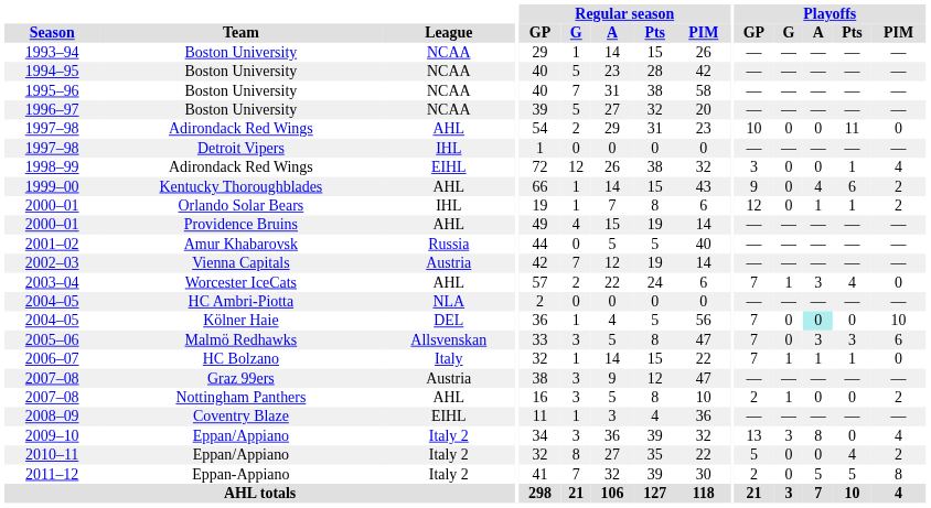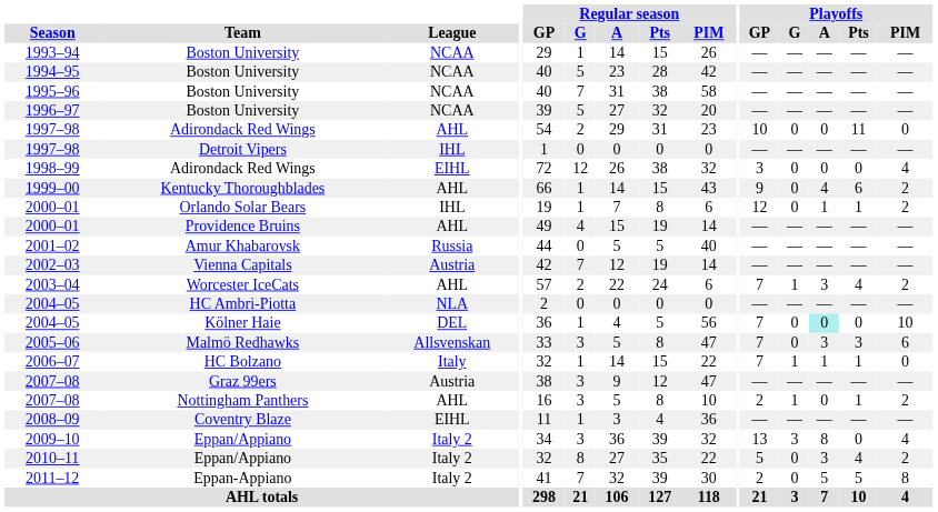 <table border="0" cellpadding="1" cellspacing="0" style="text-align:center; width:60em">
 <tr bgcolor="#e0e0e0">
 <th colspan="3" bgcolor="#ffffff"></th>
 <th rowspan="99" bgcolor="#ffffff"></th>
 <th colspan="5"><a href='#'>Regular season</a></th>
 <th rowspan="99" bgcolor="#ffffff"></th>
 <th colspan="5"><a href='#'>Playoffs</a></th>
 </tr>
 <tr bgcolor="#e0e0e0">
 <th><a href='#'>Season</a></th>
 <th>Team</th>
 <th>League</th>
 <th>GP</th>
 <th><a href='#'>G</a></th>
 <th><a href='#'>A</a></th>
 <th><a href='#'>Pts</a></th>
 <th><a href='#'>PIM</a></th>
 <th>GP</th>
 <th>G</th>
 <th>A</th>
 <th>Pts</th>
 <th>PIM</th>
 </tr>
 <tr>
 <td><a href='#'>1993–94</a></td>
 <td><a href='#'>Boston University</a></td>
 <td><a href='#'>NCAA</a></td>
 <td>29</td>
 <td>1</td>
 <td>14</td>
 <td>15</td>
 <td>26</td>
 <td>—</td>
 <td>—</td>
 <td>—</td>
 <td>—</td>
 <td>—</td>
 </tr>
 <tr bgcolor="#f0f0f0">
 <td><a href='#'>1994–95</a></td>
 <td>Boston University</td>
 <td>NCAA</td>
 <td>40</td>
 <td>5</td>
 <td>23</td>
 <td>28</td>
 <td>42</td>
 <td>—</td>
 <td>—</td>
 <td>—</td>
 <td>—</td>
 <td>—</td>
 </tr>
 <tr>
 <td><a href='#'>1995–96</a></td>
 <td>Boston University</td>
 <td>NCAA</td>
 <td>40</td>
 <td>7</td>
 <td>31</td>
 <td>38</td>
 <td>58</td>
 <td>—</td>
 <td>—</td>
 <td>—</td>
 <td>—</td>
 <td>—</td>
 </tr>
 <tr bgcolor="#f0f0f0">
 <td><a href='#'>1996–97</a></td>
 <td>Boston University</td>
 <td>NCAA</td>
 <td>39</td>
 <td>5</td>
 <td>27</td>
 <td>32</td>
 <td>20</td>
 <td>—</td>
 <td>—</td>
 <td>—</td>
 <td>—</td>
 <td>—</td>
 </tr>
 <tr>
 <td><a href='#'>1997–98</a></td>
 <td><a href='#'>Adirondack Red Wings</a></td>
 <td><a href='#'>AHL</a></td>
 <td>54</td>
 <td>2</td>
 <td>29</td>
 <td>31</td>
 <td>23</td>
 <td>10</td>
 <td>0</td>
 <td>0</td>
 <td>11</td>
 <td>0</td>
 </tr>
 <tr bgcolor="#f0f0f0">
 <td><a href='#'>1997–98</a></td>
 <td><a href='#'>Detroit Vipers</a></td>
 <td><a href='#'>IHL</a></td>
 <td>1</td>
 <td>0</td>
 <td>0</td>
 <td>0</td>
 <td>0</td>
 <td>—</td>
 <td>—</td>
 <td>—</td>
 <td>—</td>
 <td>—</td>
 </tr>
 <tr>
 <td><a href='#'>1998–99</a></td>
 <td>Adirondack Red Wings</td>
 <td><a href='#'>EIHL</a></td>
 <td>72</td>
 <td>12</td>
 <td>26</td>
 <td>38</td>
 <td>32</td>
 <td>3</td>
 <td>0</td>
 <td>0</td>
-<td>1</td>
+<td>0</td>
 <td>4</td>
 </tr>
 <tr bgcolor="#f0f0f0">
 <td><a href='#'>1999–00</a></td>
 <td><a href='#'>Kentucky Thoroughblades</a></td>
 <td>AHL</td>
 <td>66</td>
 <td>1</td>
 <td>14</td>
 <td>15</td>
 <td>43</td>
 <td>9</td>
 <td>0</td>
 <td>4</td>
 <td>6</td>
 <td>2</td>
 </tr>
 <tr>
 <td><a href='#'>2000–01</a></td>
 <td><a href='#'>Orlando Solar Bears</a></td>
 <td>IHL</td>
 <td>19</td>
 <td>1</td>
 <td>7</td>
 <td>8</td>
 <td>6</td>
 <td>12</td>
 <td>0</td>
 <td>1</td>
 <td>1</td>
 <td>2</td>
 </tr>
 <tr bgcolor="#f0f0f0">
 <td><a href='#'>2000–01</a></td>
 <td><a href='#'>Providence Bruins</a></td>
 <td>AHL</td>
 <td>49</td>
 <td>4</td>
 <td>15</td>
 <td>19</td>
 <td>14</td>
 <td>—</td>
 <td>—</td>
 <td>—</td>
 <td>—</td>
 <td>—</td>
 </tr>
 <tr>
 <td><a href='#'>2001–02</a></td>
 <td><a href='#'>Amur Khabarovsk</a></td>
 <td><a href='#'>Russia</a></td>
 <td>44</td>
 <td>0</td>
 <td>5</td>
 <td>5</td>
 <td>40</td>
 <td>—</td>
 <td>—</td>
 <td>—</td>
 <td>—</td>
 <td>—</td>
 </tr>
 <tr bgcolor="#f0f0f0">
 <td><a href='#'>2002–03</a></td>
 <td><a href='#'>Vienna Capitals</a></td>
 <td><a href='#'>Austria</a></td>
 <td>42</td>
 <td>7</td>
 <td>12</td>
 <td>19</td>
 <td>14</td>
 <td>—</td>
 <td>—</td>
 <td>—</td>
 <td>—</td>
 <td>—</td>
 </tr>
 <tr>
 <td><a href='#'>2003–04</a></td>
 <td><a href='#'>Worcester IceCats</a></td>
 <td>AHL</td>
 <td>57</td>
 <td>2</td>
 <td>22</td>
 <td>24</td>
 <td>6</td>
 <td>7</td>
 <td>1</td>
 <td>3</td>
 <td>4</td>
-<td>0</td>
+<td>2</td>
 </tr>
 <tr bgcolor="#f0f0f0">
 <td><a href='#'>2004–05</a></td>
 <td><a href='#'>HC Ambri-Piotta</a></td>
 <td><a href='#'>NLA</a></td>
 <td>2</td>
 <td>0</td>
 <td>0</td>
 <td>0</td>
 <td>0</td>
 <td>—</td>
 <td>—</td>
 <td>—</td>
 <td>—</td>
 <td>—</td>
 </tr>
 <tr>
 <td><a href='#'>2004–05</a></td>
 <td><a href='#'>Kölner Haie</a></td>
 <td><a href='#'>DEL</a></td>
 <td>36</td>
 <td>1</td>
 <td>4</td>
 <td>5</td>
 <td>56</td>
 <td>7</td>
 <td>0</td>
 <td style="background: paleturquoise;">0</td>
 <td>0</td>
 <td>10</td>
 </tr>
 <tr bgcolor="#f0f0f0">
 <td><a href='#'>2005–06</a></td>
 <td><a href='#'>Malmö Redhawks</a></td>
 <td><a href='#'>Allsvenskan</a></td>
 <td>33</td>
 <td>3</td>
 <td>5</td>
 <td>8</td>
 <td>47</td>
 <td>7</td>
 <td>0</td>
 <td>3</td>
 <td>3</td>
 <td>6</td>
 </tr>
 <tr>
 <td><a href='#'>2006–07</a></td>
 <td><a href='#'>HC Bolzano</a></td>
 <td><a href='#'>Italy</a></td>
 <td>32</td>
 <td>1</td>
 <td>14</td>
 <td>15</td>
 <td>22</td>
 <td>7</td>
 <td>1</td>
 <td>1</td>
 <td>1</td>
 <td>0</td>
 </tr>
 <tr bgcolor="#f0f0f0">
 <td><a href='#'>2007–08</a></td>
 <td><a href='#'>Graz 99ers</a></td>
 <td>Austria</td>
 <td>38</td>
 <td>3</td>
 <td>9</td>
 <td>12</td>
 <td>47</td>
 <td>—</td>
 <td>—</td>
 <td>—</td>
 <td>—</td>
 <td>—</td>
 </tr>
 <tr>
 <td><a href='#'>2007–08</a></td>
 <td><a href='#'>Nottingham Panthers</a></td>
 <td>AHL</td>
 <td>16</td>
 <td>3</td>
 <td>5</td>
 <td>8</td>
 <td>10</td>
 <td>2</td>
 <td>1</td>
 <td>0</td>
-<td>0</td>
+<td>1</td>
 <td>2</td>
 </tr>
 <tr bgcolor="#f0f0f0">
 <td><a href='#'>2008–09</a></td>
 <td><a href='#'>Coventry Blaze</a></td>
 <td>EIHL</td>
 <td>11</td>
 <td>1</td>
 <td>3</td>
 <td>4</td>
 <td>36</td>
 <td>—</td>
 <td>—</td>
 <td>—</td>
 <td>—</td>
 <td>—</td>
 </tr>
 <tr>
 <td><a href='#'>2009–10</a></td>
 <td><a href='#'>Eppan/Appiano</a></td>
 <td><a href='#'>Italy 2</a></td>
 <td>34</td>
 <td>3</td>
 <td>36</td>
 <td>39</td>
 <td>32</td>
 <td>13</td>
 <td>3</td>
 <td>8</td>
 <td>0</td>
 <td>4</td>
 </tr>
 <tr bgcolor="#f0f0f0">
 <td><a href='#'>2010–11</a></td>
 <td>Eppan/Appiano</td>
 <td>Italy 2</td>
 <td>32</td>
 <td>8</td>
 <td>27</td>
 <td>35</td>
 <td>22</td>
 <td>5</td>
 <td>0</td>
-<td>0</td>
+<td>3</td>
 <td>4</td>
 <td>2</td>
 </tr>
 <tr>
 <td><a href='#'>2011–12</a></td>
 <td>Eppan-Appiano</td>
 <td>Italy 2</td>
 <td>41</td>
 <td>7</td>
 <td>32</td>
 <td>39</td>
 <td>30</td>
 <td>2</td>
 <td>0</td>
 <td>5</td>
 <td>5</td>
 <td>8</td>
 </tr>
 <tr>
 </tr>
 <tr ALIGN="center" bgcolor="#e0e0e0">
 <th colspan="3">AHL totals</th>
 <th ALIGN="center">298</th>
 <th ALIGN="center">21</th>
 <th ALIGN="center">106</th>
 <th ALIGN="center">127</th>
 <th ALIGN="center">118</th>
 <th ALIGN="center">21</th>
 <th ALIGN="center">3</th>
 <th ALIGN="center">7</th>
 <th ALIGN="center">10</th>
 <th ALIGN="center">4</th>
 </tr>
 </table>
